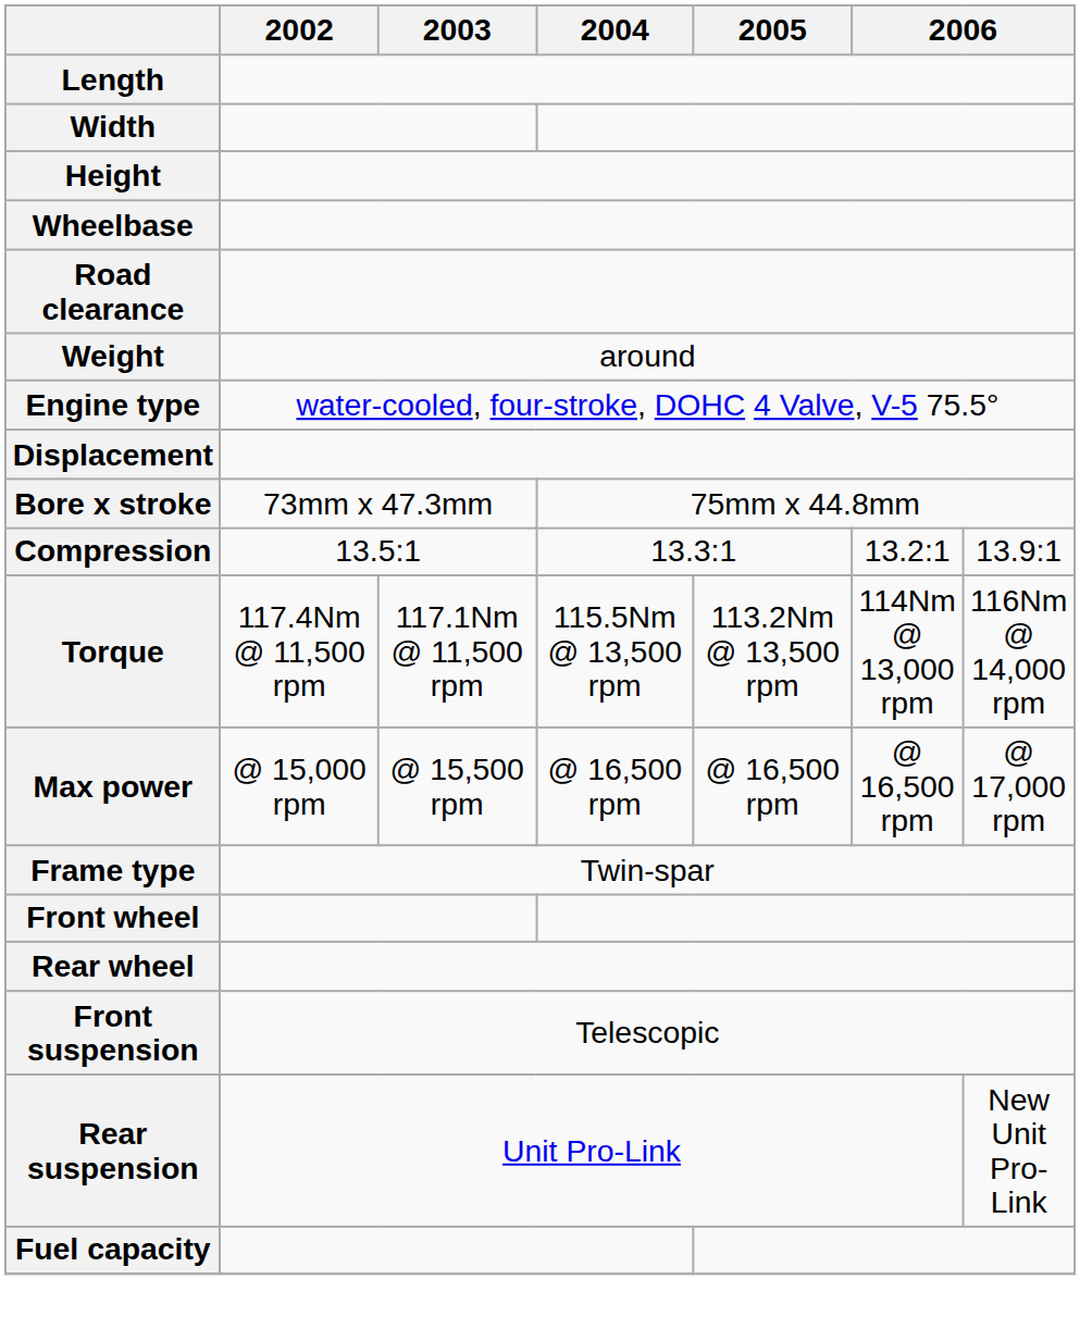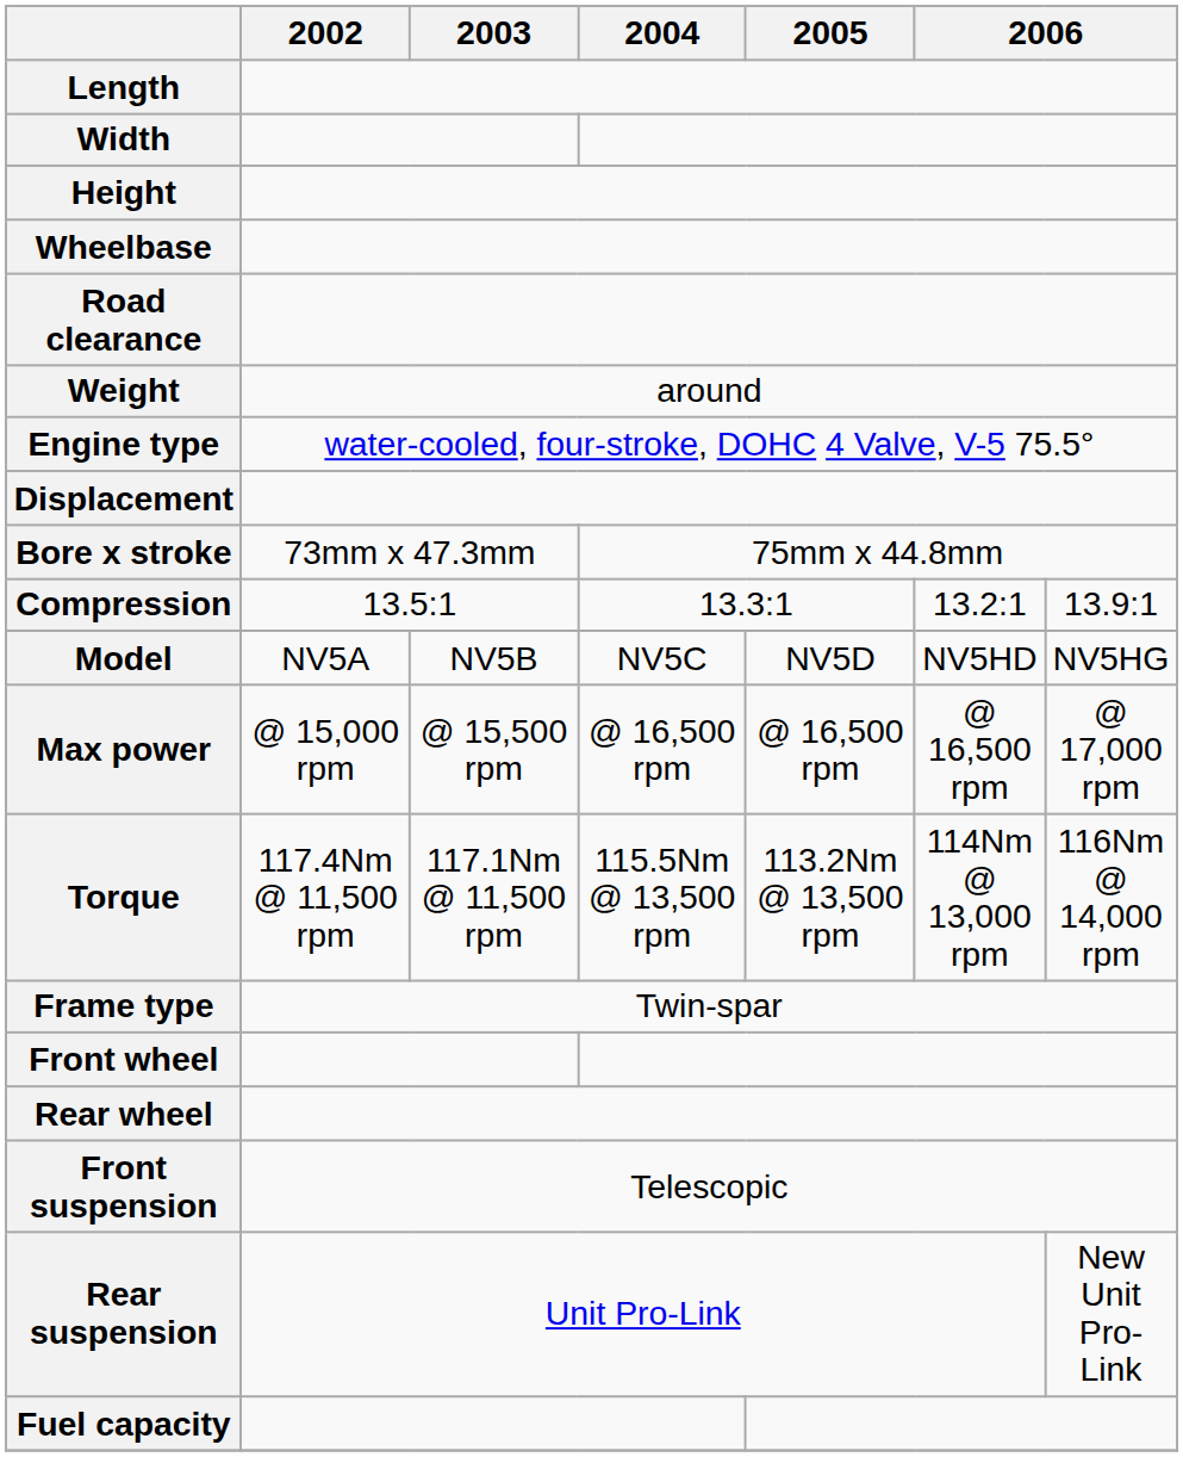 <table class="wikitable" style="width:500px; text-align:center; font-size: 90%;">
 <tr>
 <th></th>
 <th width="100">2002</th>
 <th width="100">2003</th>
 <th width="100">2004</th>
 <th width="100">2005</th>
 <th align="center" colspan=2>2006</th>
 </tr>
 <tr>
 <th>Length</th>
 <td align="center" colspan=6></td>
 </tr>
 <tr>
 <th>Width</th>
 <td colspan=2></td>
 <td colspan=4></td>
 </tr>
 <tr>
 <th>Height</th>
 <td colspan=6></td>
 </tr>
 <tr>
 <th>Wheelbase</th>
 <td colspan=6></td>
 </tr>
 <tr>
 <th>Road clearance</th>
 <td colspan=6></td>
 </tr>
 <tr>
 <th>Weight</th>
 <td colspan=6>around </td>
 </tr>
 <tr>
 <th>Engine type</th>
 <td colspan=6><a href='#'>water-cooled</a>, <a href='#'>four-stroke</a>, <a href='#'>DOHC</a> <a href='#'>4 Valve</a>, <a href='#'>V-5</a> 75.5°</td>
 </tr>
 <tr>
 <th>Displacement</th>
 <td colspan=6></td>
 </tr>
 <tr>
 <th>Bore x stroke</th>
 <td colspan=2>73mm x 47.3mm</td>
 <td colspan=4>75mm x 44.8mm</td>
 </tr>
 <tr>
 <th>Compression</th>
 <td colspan=2>13.5:1</td>
 <td colspan=2>13.3:1</td>
 <td>13.2:1</td>
 <td>13.9:1</td>
 </tr>
 <tr>
-<th>Torque</th>
-<td>117.4Nm @ 11,500 rpm</td>
-<td>117.1Nm @ 11,500 rpm</td>
-<td>115.5Nm @ 13,500 rpm</td>
-<td>113.2Nm @ 13,500 rpm</td>
-<td>114Nm @ 13,000 rpm</td>
-<td>116Nm @ 14,000 rpm</td>
+<th>Model</th>
+<td>NV5A</td>
+<td>NV5B</td>
+<td>NV5C</td>
+<td>NV5D</td>
+<td>NV5HD</td>
+<td>NV5HG</td>
 </tr>
 <tr>
 <th>Max power</th>
 <td> @ 15,000 rpm</td>
 <td> @ 15,500 rpm</td>
 <td> @ 16,500 rpm</td>
 <td> @ 16,500 rpm</td>
 <td> @ 16,500 rpm</td>
 <td> @ 17,000 rpm</td>
+</tr>
+<tr>
+<th>Torque</th>
+<td>117.4Nm @ 11,500 rpm</td>
+<td>117.1Nm @ 11,500 rpm</td>
+<td>115.5Nm @ 13,500 rpm</td>
+<td>113.2Nm @ 13,500 rpm</td>
+<td>114Nm @ 13,000 rpm</td>
+<td>116Nm @ 14,000 rpm</td>
 </tr>
 <tr>
 <th>Frame type</th>
 <td colspan=6>Twin-spar</td>
 </tr>
 <tr>
 <th>Front wheel</th>
 <td colspan=2></td>
 <td colspan=4></td>
 </tr>
 <tr>
 <th>Rear wheel</th>
 <td colspan=6></td>
 </tr>
 <tr>
 <th>Front suspension</th>
 <td align="center" colspan=6>Telescopic</td>
 </tr>
 <tr>
 <th>Rear suspension</th>
 <td colspan=5><a href='#'>Unit Pro-Link</a></td>
 <td>New Unit Pro-Link</td>
 </tr>
 <tr>
 <th>Fuel capacity</th>
 <td colspan=3></td>
 <td colspan=3></td>
 </tr>
 <tr>
 </tr>
 </table>
